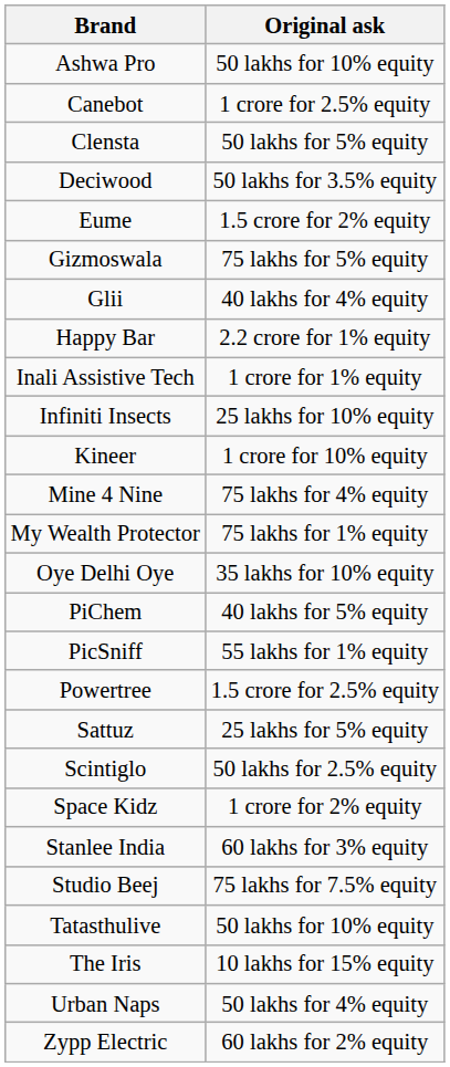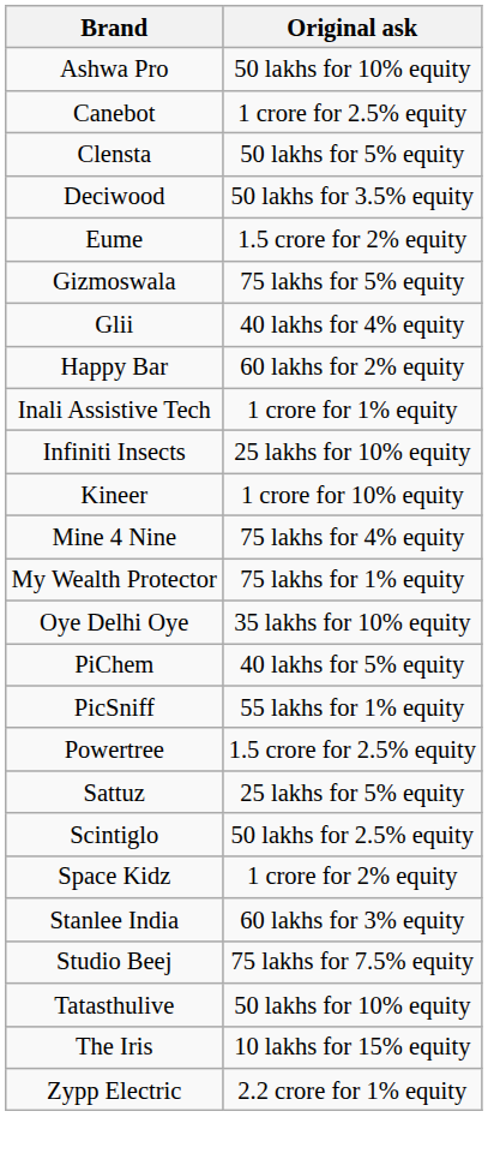 <table class="wikitable mw-collapsible sortable" style=" text-align:center; font-size:85%; line-height:17px; width:auto;">
 <tr>
 <th rowspan="2">Brand</th>
 <th rowspan="2">Original ask</th>
 </tr>
 <tr>
 </tr>
 <tr>
 <td>Ashwa Pro</td>
 <td>50 lakhs for 10% equity</td>
 </tr>
 <tr>
 <td>Canebot</td>
 <td>1 crore for 2.5% equity</td>
 </tr>
 <tr>
 <td>Clensta</td>
 <td>50 lakhs for 5% equity</td>
 </tr>
 <tr>
 <td>Deciwood</td>
 <td>50 lakhs for 3.5% equity</td>
 </tr>
 <tr>
 <td>Eume</td>
 <td>1.5 crore for 2% equity</td>
 </tr>
 <tr>
 <td>Gizmoswala</td>
 <td>75 lakhs for 5% equity</td>
 </tr>
 <tr>
 <td>Glii</td>
 <td>40 lakhs for 4% equity</td>
 </tr>
 <tr>
 <td>Happy Bar</td>
-<td>2.2 crore for 1% equity</td>
+<td>60 lakhs for 2% equity</td>
 </tr>
 <tr>
 <td>Inali Assistive Tech</td>
 <td>1 crore for 1% equity</td>
 </tr>
 <tr>
 <td>Infiniti Insects</td>
 <td>25 lakhs for 10% equity</td>
 </tr>
 <tr>
 <td>Kineer</td>
 <td>1 crore for 10% equity</td>
 </tr>
 <tr>
 <td>Mine 4 Nine</td>
 <td>75 lakhs for 4% equity</td>
 </tr>
 <tr>
 <td>My Wealth Protector</td>
 <td>75 lakhs for 1% equity</td>
 </tr>
 <tr>
 <td>Oye Delhi Oye</td>
 <td>35 lakhs for 10% equity</td>
 </tr>
 <tr>
 <td>PiChem</td>
 <td>40 lakhs for 5% equity</td>
 </tr>
 <tr>
 <td>PicSniff</td>
 <td>55 lakhs for 1% equity</td>
 </tr>
 <tr>
 <td>Powertree</td>
 <td>1.5 crore for 2.5% equity</td>
 </tr>
 <tr>
 <td>Sattuz</td>
 <td>25 lakhs for 5% equity</td>
 </tr>
 <tr>
 <td>Scintiglo</td>
 <td>50 lakhs for 2.5% equity</td>
 </tr>
 <tr>
 <td>Space Kidz</td>
 <td>1 crore for 2% equity</td>
 </tr>
 <tr>
 <td>Stanlee India</td>
 <td>60 lakhs for 3% equity</td>
 </tr>
 <tr>
 <td>Studio Beej</td>
 <td>75 lakhs for 7.5% equity</td>
 </tr>
 <tr>
 <td>Tatasthulive</td>
 <td>50 lakhs for 10% equity</td>
 </tr>
 <tr>
 <td>The Iris</td>
 <td>10 lakhs for 15% equity</td>
 </tr>
 <tr>
-<td>Urban Naps</td>
-<td>50 lakhs for 4% equity</td>
-</tr>
-<tr>
 <td>Zypp Electric</td>
-<td>60 lakhs for 2% equity</td>
+<td>2.2 crore for 1% equity</td>
 </tr>
 </table>
